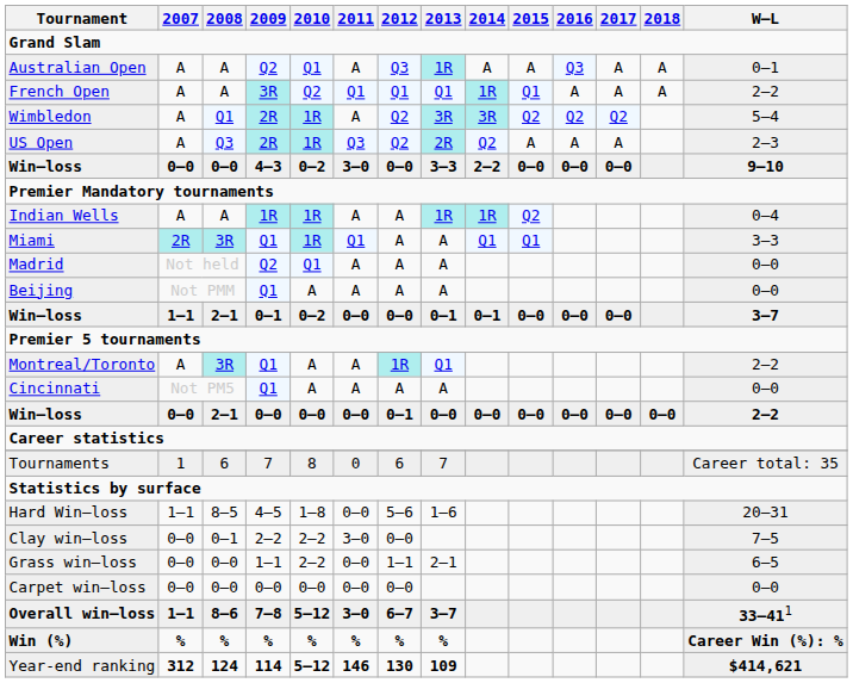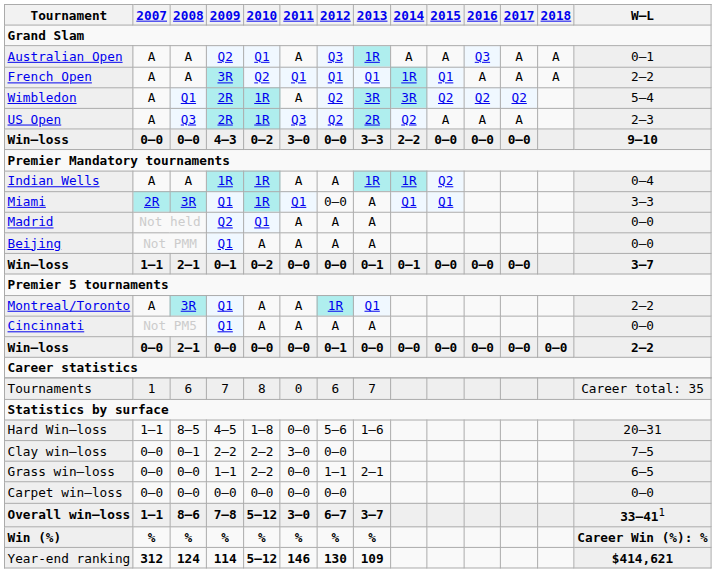 <table class="wikitable">
 <tr>
 <th>Tournament</th>
 <th><a href='#'>2007</a></th>
 <th><a href='#'>2008</a></th>
 <th><a href='#'>2009</a></th>
 <th><a href='#'>2010</a></th>
 <th><a href='#'>2011</a></th>
 <th><a href='#'>2012</a></th>
 <th><a href='#'>2013</a></th>
 <th><a href='#'>2014</a></th>
 <th><a href='#'>2015</a></th>
 <th><a href='#'>2016</a></th>
 <th><a href='#'>2017</a></th>
 <th><a href='#'>2018</a></th>
 <th>W–L</th>
 </tr>
 <tr>
 <td colspan="15"><strong>Grand Slam</strong></td>
 </tr>
 <tr>
 <td style="background:#EFEFEF;"><a href='#'>Australian Open</a></td>
 <td align="center">A</td>
 <td align="center">A</td>
 <td align="center" style="background:#f0f8ff;"><a href='#'>Q2</a></td>
 <td align="center" style="background:#f0f8ff;"><a href='#'>Q1</a></td>
 <td align="center">A</td>
 <td align="center" style="background:#f0f8ff;"><a href='#'>Q3</a></td>
 <td align="center" style="background:#afeeee;"><a href='#'>1R</a></td>
 <td align="center">A</td>
 <td align="center">A</td>
 <td align="center" style="background:#f0f8ff;"><a href='#'>Q3</a></td>
 <td align="center">A</td>
 <td align="center">A</td>
 <td align="center" style="background:#EFEFEF;">0–1</td>
 </tr>
 <tr>
 <td style="background:#EFEFEF;"><a href='#'>French Open</a></td>
 <td align="center">A</td>
 <td align="center">A</td>
 <td align="center" style="background:#afeeee;"><a href='#'>3R</a></td>
 <td align="center" style="background:#f0f8ff;"><a href='#'>Q2</a></td>
 <td align="center" style="background:#f0f8ff;"><a href='#'>Q1</a></td>
 <td align="center" style="background:#f0f8ff;"><a href='#'>Q1</a></td>
 <td align="center" style="background:#f0f8ff;"><a href='#'>Q1</a></td>
 <td align="center" style="background:#afeeee;"><a href='#'>1R</a></td>
 <td align="center" style="background:#f0f8ff;"><a href='#'>Q1</a></td>
 <td align="center">A</td>
 <td align="center">A</td>
 <td align="center">A</td>
 <td align="center" style="background:#EFEFEF;">2–2</td>
 </tr>
 <tr>
 <td style="background:#EFEFEF;"><a href='#'>Wimbledon</a></td>
 <td align="center">A</td>
 <td align="center" style="background:#f0f8ff;"><a href='#'>Q1</a></td>
 <td align="center" style="background:#afeeee;"><a href='#'>2R</a></td>
 <td align="center" style="background:#afeeee;"><a href='#'>1R</a></td>
 <td align="center">A</td>
 <td align="center" style="background:#f0f8ff;"><a href='#'>Q2</a></td>
 <td align="center" style="background:#afeeee;"><a href='#'>3R</a></td>
 <td align="center" style="background:#afeeee;"><a href='#'>3R</a></td>
 <td align="center" style="background:#f0f8ff;"><a href='#'>Q2</a></td>
 <td align="center" style="background:#f0f8ff;"><a href='#'>Q2</a></td>
 <td align="center" style="background:#f0f8ff;"><a href='#'>Q2</a></td>
 <td align="center"></td>
 <td align="center" style="background:#EFEFEF;">5–4</td>
 </tr>
 <tr>
 <td style="background:#EFEFEF;"><a href='#'>US Open</a></td>
 <td align="center">A</td>
 <td align="center" style="background:#f0f8ff;"><a href='#'>Q3</a></td>
 <td align="center" style="background:#afeeee;"><a href='#'>2R</a></td>
 <td align="center" style="background:#afeeee;"><a href='#'>1R</a></td>
 <td align="center" style="background:#f0f8ff;"><a href='#'>Q3</a></td>
 <td align="center" style="background:#f0f8ff;"><a href='#'>Q2</a></td>
 <td align="center" style="background:#afeeee;"><a href='#'>2R</a></td>
 <td align="center" style="background:#f0f8ff;"><a href='#'>Q2</a></td>
 <td align="center">A</td>
 <td align="center">A</td>
 <td align="center">A</td>
 <td align="center"></td>
 <td align="center" style="background:#EFEFEF;">2–3</td>
 </tr>
 <tr bgcolor="#EFEFEF">
 <td><strong>Win–loss</strong></td>
 <td align="center"><strong>0–0</strong></td>
 <td align="center"><strong>0–0</strong></td>
 <td align="center"><strong>4–3</strong></td>
 <td align="center"><strong>0–2</strong></td>
 <td align="center"><strong>3–0</strong></td>
 <td align="center"><strong>0–0</strong></td>
 <td align="center"><strong>3–3</strong></td>
 <td align="center"><strong>2–2</strong></td>
 <td align="center"><strong>0–0</strong></td>
 <td align="center"><strong>0–0</strong></td>
 <td align="center"><strong>0–0</strong></td>
 <td></td>
 <td align="center" style="background:#EFEFEF;"><strong>9–10</strong><br></td>
 </tr>
 <tr>
 <td colspan="15"><strong>Premier Mandatory tournaments</strong></td>
 </tr>
 <tr>
 <td style="background:#EFEFEF;"><a href='#'>Indian Wells</a></td>
 <td align="center">A</td>
 <td align="center">A</td>
 <td align="center" style="background:#afeeee;"><a href='#'>1R</a></td>
 <td align="center" style="background:#afeeee;"><a href='#'>1R</a></td>
 <td align="center">A</td>
 <td align="center">A</td>
 <td align="center" style="background:#afeeee;"><a href='#'>1R</a></td>
 <td align="center" style="background:#afeeee;"><a href='#'>1R</a></td>
 <td align="center" style="background:#f0f8ff;"><a href='#'>Q2</a></td>
 <td align="center"></td>
 <td align="center"></td>
 <td align="center"></td>
 <td align="center" style="background:#EFEFEF;">0–4</td>
 </tr>
 <tr>
 <td style="background:#EFEFEF;"><a href='#'>Miami</a></td>
 <td align="center" style="background:#afeeee;"><a href='#'>2R</a></td>
 <td align="center" style="background:#afeeee;"><a href='#'>3R</a></td>
 <td align="center" style="background:#f0f8ff;"><a href='#'>Q1</a></td>
 <td align="center" style="background:#afeeee;"><a href='#'>1R</a></td>
 <td align="center" style="background:#f0f8ff;"><a href='#'>Q1</a></td>
-<td align="center">A</td>
+<td align="center">0–0</td>
 <td align="center">A</td>
 <td align="center" style="background:#f0f8ff;"><a href='#'>Q1</a></td>
 <td align="center" style="background:#f0f8ff;"><a href='#'>Q1</a></td>
 <td align="center"></td>
 <td align="center"></td>
 <td align="center"></td>
 <td align="center" style="background:#EFEFEF;">3–3</td>
 </tr>
 <tr>
 <td style="background:#EFEFEF;"><a href='#'>Madrid</a></td>
 <td align="center" colspan="2" style="color:#cccccc;">Not held</td>
 <td align="center" style="background:#f0f8ff;"><a href='#'>Q2</a></td>
 <td align="center" style="background:#f0f8ff;"><a href='#'>Q1</a></td>
 <td align="center">A</td>
 <td align="center">A</td>
 <td align="center">A</td>
 <td align="center"></td>
 <td align="center"></td>
 <td align="center"></td>
 <td align="center"></td>
 <td align="center"></td>
 <td align="center" style="background:#EFEFEF;">0–0</td>
 </tr>
 <tr>
 <td style="background:#EFEFEF;"><a href='#'>Beijing</a></td>
 <td align="center" colspan="2" style="color:#cccccc;">Not PMM</td>
 <td align="center" style="background:#f0f8ff;"><a href='#'>Q1</a></td>
 <td align="center">A</td>
 <td align="center">A</td>
 <td align="center">A</td>
 <td align="center">A</td>
 <td align="center"></td>
 <td align="center"></td>
 <td align="center"></td>
 <td align="center"></td>
 <td align="center"></td>
 <td align="center" style="background:#EFEFEF;">0–0</td>
 </tr>
 <tr bgcolor="#EFEFEF">
 <td><strong>Win–loss</strong></td>
 <td align="center"><strong>1–1</strong></td>
 <td align="center"><strong>2–1</strong></td>
 <td align="center"><strong>0–1</strong></td>
 <td align="center"><strong>0–2</strong></td>
 <td align="center"><strong>0–0</strong></td>
 <td align="center"><strong>0–0</strong></td>
 <td align="center"><strong>0–1</strong></td>
 <td align="center"><strong>0–1</strong></td>
 <td align="center"><strong>0–0</strong></td>
 <td align="center"><strong>0–0</strong></td>
 <td align="center"><strong>0–0</strong></td>
 <td></td>
 <td align="center" style="background:#EFEFEF;"><strong>3–7</strong></td>
 </tr>
 <tr>
 <td colspan="15"><strong>Premier 5 tournaments</strong><br></td>
 </tr>
 <tr>
 <td style="background:#EFEFEF;"><a href='#'>Montreal/Toronto</a></td>
 <td align="center">A</td>
 <td align="center" style="background:#afeeee;"><a href='#'>3R</a></td>
 <td align="center" style="background:#f0f8ff;"><a href='#'>Q1</a></td>
 <td align="center">A</td>
 <td align="center">A</td>
 <td align="center" style="background:#afeeee;"><a href='#'>1R</a></td>
 <td align="center" style="background:#f0f8ff;"><a href='#'>Q1</a></td>
 <td align="center"></td>
 <td align="center"></td>
 <td align="center"></td>
 <td align="center"></td>
 <td align="center"></td>
 <td align="center" style="background:#EFEFEF;">2–2</td>
 </tr>
 <tr>
 <td style="background:#EFEFEF;"><a href='#'>Cincinnati</a></td>
 <td align="center" colspan="2" style="color:#cccccc;">Not PM5</td>
 <td align="center" style="background:#f0f8ff;"><a href='#'>Q1</a></td>
 <td align="center">A</td>
 <td align="center">A</td>
 <td align="center">A</td>
 <td align="center">A</td>
 <td align="center"></td>
 <td align="center"></td>
 <td align="center"></td>
 <td align="center"></td>
 <td align="center"></td>
 <td align="center" style="background:#EFEFEF;">0–0<br></td>
 </tr>
 <tr bgcolor="#EFEFEF">
 <td><strong>Win–loss</strong></td>
 <td align="center"><strong>0–0</strong></td>
 <td align="center"><strong>2–1</strong></td>
 <td align="center"><strong>0–0</strong></td>
 <td align="center"><strong>0–0</strong></td>
 <td align="center"><strong>0–0</strong></td>
 <td align="center"><strong>0–1</strong></td>
 <td align="center"><strong>0–0</strong></td>
 <td align="center"><strong>0–0</strong></td>
 <td align="center"><strong>0–0</strong></td>
 <td align="center"><strong>0–0</strong></td>
 <td align="center"><strong>0–0</strong></td>
 <td align="center"><strong>0–0</strong></td>
 <td align="center" style="background:#EFEFEF;"><strong>2–2</strong></td>
 </tr>
 <tr>
 <td colspan="15"><strong>Career statistics</strong></td>
 </tr>
 <tr>
 </tr>
 <tr bgcolor="#efefef">
 <td>Tournaments</td>
 <td align="center">1</td>
 <td align="center">6</td>
 <td align="center">7</td>
 <td align="center">8</td>
 <td align="center">0</td>
 <td align="center">6</td>
 <td align="center">7</td>
 <td></td>
 <td></td>
 <td></td>
 <td></td>
 <td></td>
 <td colspan=2 align="center">Career total: 35</td>
 </tr>
 <tr>
 <td colspan="15"><strong>Statistics by surface</strong></td>
 </tr>
 <tr>
 <td style="background:#EFEFEF;">Hard Win–loss</td>
 <td align="center">1–1</td>
 <td align="center">8–5</td>
 <td align="center">4–5</td>
 <td align="center">1–8</td>
 <td align="center">0–0</td>
 <td align="center">5–6</td>
 <td align="center">1–6</td>
 <td></td>
 <td></td>
 <td></td>
 <td></td>
 <td></td>
 <td align="center" style="background:#EFEFEF;">20–31</td>
 </tr>
 <tr>
 <td style="background:#EFEFEF;">Clay win–loss</td>
 <td align="center">0–0</td>
 <td align="center">0–1</td>
 <td align="center">2–2</td>
 <td align="center">2–2</td>
 <td align="center">3–0</td>
 <td align="center">0–0</td>
 <td></td>
 <td></td>
 <td></td>
 <td></td>
 <td></td>
 <td></td>
 <td align="center" style="background:#EFEFEF;">7–5</td>
 </tr>
 <tr>
 <td style="background:#EFEFEF;">Grass win–loss</td>
 <td align="center">0–0</td>
 <td align="center">0–0</td>
 <td align="center">1–1</td>
 <td align="center">2–2</td>
 <td align="center">0–0</td>
 <td align="center">1–1</td>
 <td align="center">2–1</td>
 <td></td>
 <td></td>
 <td></td>
 <td></td>
 <td></td>
 <td align="center" style="background:#EFEFEF;">6–5</td>
 </tr>
 <tr>
 <td style="background:#EFEFEF;">Carpet win–loss</td>
 <td align="center">0–0</td>
 <td align="center">0–0</td>
 <td align="center">0–0</td>
 <td align="center">0–0</td>
 <td align="center">0–0</td>
 <td align="center">0–0</td>
 <td></td>
 <td></td>
 <td></td>
 <td></td>
 <td></td>
 <td></td>
 <td align="center" style="background:#EFEFEF;">0–0</td>
 </tr>
 <tr bgcolor="#efefef">
 <td><strong>Overall win–loss</strong></td>
 <td align="center"><strong>1–1</strong></td>
 <td align="center"><strong>8–6</strong></td>
 <td align="center"><strong>7–8</strong></td>
 <td align="center"><strong>5–12</strong></td>
 <td align="center"><strong>3–0</strong></td>
 <td align="center"><strong>6–7</strong></td>
 <td align="center"><strong>3–7</strong></td>
 <td></td>
 <td></td>
 <td></td>
 <td></td>
 <td></td>
 <td align="center"><strong>33–41</strong><sup>1</sup></td>
 </tr>
 <tr style="font-weight:bold;">
 <td style="background:#EFEFEF;"><strong>Win (%)</strong></td>
 <td align="center">%</td>
 <td align="center">%</td>
 <td align="center">%</td>
 <td align="center">%</td>
 <td align="center">%</td>
 <td align="center">%</td>
 <td align="center">%</td>
 <td></td>
 <td></td>
 <td></td>
 <td></td>
 <td></td>
 <td colspan="2" align="center" style="background:#EFEFEF;"><strong>Career Win (%): %</strong></td>
 </tr>
 <tr>
 <td style="background:#EFEFEF;">Year-end ranking</td>
 <td align="center"><strong>312</strong></td>
 <td align="center"><strong>124</strong></td>
 <td align="center"><strong>114</strong></td>
 <td align="center"><strong>5–12</strong></td>
 <td align="center"><strong>146</strong></td>
 <td align="center"><strong>130</strong></td>
 <td align="center"><strong>109</strong></td>
 <td></td>
 <td></td>
 <td></td>
 <td></td>
 <td></td>
 <td colspan=2 align="center" style="background:#EFEFEF;"><strong>$414,621</strong></td>
 </tr>
 </table>
